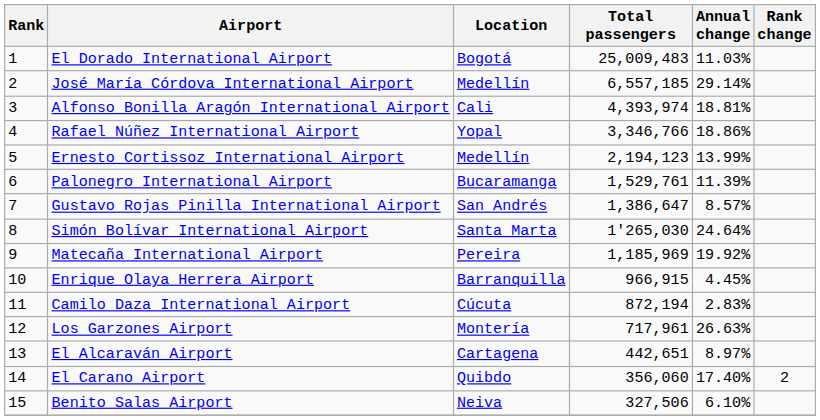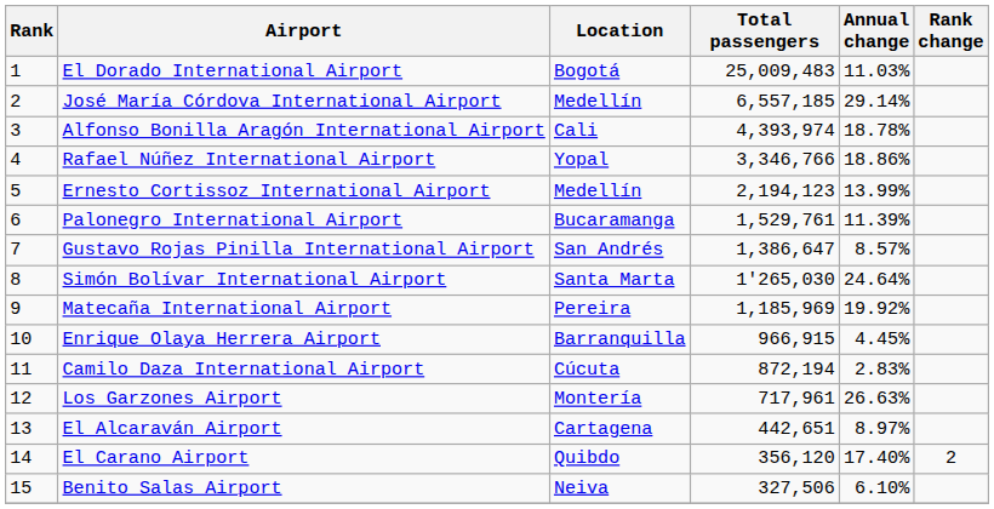 <table class="wikitable">
 <tr>
 <th>Rank</th>
 <th>Airport</th>
 <th>Location</th>
 <th style="width:100px">Total<br>passengers</th>
 <th>Annual<br>change</th>
 <th>Rank<br>change</th>
 </tr>
 <tr>
 <td>1</td>
 <td><a href='#'>El Dorado International Airport</a></td>
 <td><a href='#'>Bogotá</a></td>
 <td align="right">25,009,483</td>
 <td align="right">11.03%</td>
 <td align="center"></td>
 </tr>
 <tr>
 <td>2</td>
 <td><a href='#'>José María Córdova International Airport</a></td>
 <td><a href='#'>Medellín</a></td>
 <td align="right">6,557,185</td>
 <td align="right">29.14%</td>
 <td align="center"></td>
 </tr>
 <tr>
 <td>3</td>
 <td><a href='#'>Alfonso Bonilla Aragón International Airport</a></td>
 <td><a href='#'>Cali</a></td>
 <td align="right">4,393,974</td>
-<td align="right">18.81%</td>
+<td align="right">18.78%</td>
 <td align="center"></td>
 </tr>
 <tr>
 <td>4</td>
 <td><a href='#'>Rafael Núñez International Airport</a></td>
 <td><a href='#'>Yopal</a></td>
 <td align="right">3,346,766</td>
 <td align="right">18.86%</td>
 <td align="center"></td>
 </tr>
 <tr>
 <td>5</td>
 <td><a href='#'>Ernesto Cortissoz International Airport</a></td>
 <td><a href='#'>Medellín</a></td>
 <td align="right">2,194,123</td>
 <td align="right">13.99%</td>
 <td align="center"></td>
 </tr>
 <tr>
 <td>6</td>
 <td><a href='#'>Palonegro International Airport</a></td>
 <td><a href='#'>Bucaramanga</a></td>
 <td align="right">1,529,761</td>
 <td align="right">11.39%</td>
 <td align="center"></td>
 </tr>
 <tr>
 <td>7</td>
 <td><a href='#'>Gustavo Rojas Pinilla International Airport</a></td>
 <td><a href='#'>San Andrés</a></td>
 <td align="right">1,386,647</td>
 <td align="right">8.57%</td>
 <td align="center"></td>
 </tr>
 <tr>
 <td>8</td>
 <td><a href='#'>Simón Bolívar International Airport</a></td>
 <td><a href='#'>Santa Marta</a></td>
 <td align="right">1'265,030</td>
 <td align="right">24.64%</td>
 <td align="center"></td>
 </tr>
 <tr>
 <td>9</td>
 <td><a href='#'>Matecaña International Airport</a></td>
 <td><a href='#'>Pereira</a></td>
 <td align="right">1,185,969</td>
 <td align="right">19.92%</td>
 <td align="center"></td>
 </tr>
 <tr>
 <td>10</td>
 <td><a href='#'>Enrique Olaya Herrera Airport</a></td>
 <td><a href='#'>Barranquilla</a></td>
 <td align="right">966,915</td>
 <td align="right">4.45%</td>
 <td align="center"></td>
 </tr>
 <tr>
 <td>11</td>
 <td><a href='#'>Camilo Daza International Airport</a></td>
 <td><a href='#'>Cúcuta</a></td>
 <td align="right">872,194</td>
 <td align="right">2.83%</td>
 <td align="center"></td>
 </tr>
 <tr>
 <td>12</td>
 <td><a href='#'>Los Garzones Airport</a></td>
 <td><a href='#'>Montería</a></td>
 <td align="right">717,961</td>
 <td align="right">26.63%</td>
 <td align="center"></td>
 </tr>
 <tr>
 <td>13</td>
 <td><a href='#'>El Alcaraván Airport</a></td>
 <td><a href='#'>Cartagena</a></td>
 <td align="right">442,651</td>
 <td align="right">8.97%</td>
 <td align="center"></td>
 </tr>
 <tr>
 <td>14</td>
 <td><a href='#'>El Carano Airport</a></td>
 <td><a href='#'>Quibdo</a></td>
-<td align="right">356,060</td>
+<td align="right">356,120</td>
 <td align="right">17.40%</td>
 <td align="center">2</td>
 </tr>
 <tr>
 <td>15</td>
 <td><a href='#'>Benito Salas Airport</a></td>
 <td><a href='#'>Neiva</a></td>
 <td align="right">327,506</td>
 <td align="right">6.10%</td>
 <td align="center"></td>
 </tr>
 <tr>
 </tr>
 </table>
